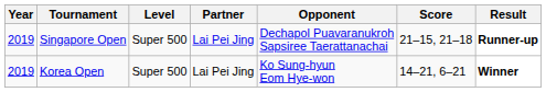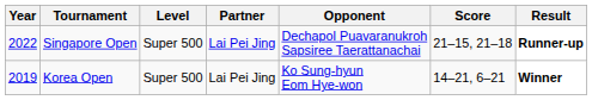 <table class="sortable wikitable" style="font-size: 90%;">
 <tr>
 <th>Year</th>
 <th>Tournament</th>
 <th>Level</th>
 <th>Partner</th>
 <th>Opponent</th>
 <th>Score</th>
 <th>Result</th>
 </tr>
 <tr>
-<td align="center"><a href='#'>2019</a></td>
+<td align="center"><a href='#'>2022</a></td>
 <td align="left"><a href='#'>Singapore Open</a></td>
 <td align="left">Super 500</td>
 <td align="left"> <a href='#'>Lai Pei Jing</a></td>
 <td align="left"> <a href='#'>Dechapol Puavaranukroh</a><br> <a href='#'>Sapsiree Taerattanachai</a></td>
 <td align="left">21–15, 21–18</td>
 <td style="text-align:left; background:white"> <strong>Runner-up</strong></td>
 </tr>
 <tr>
 <td align="center"><a href='#'>2019</a></td>
 <td align="left"><a href='#'>Korea Open</a></td>
 <td align="left">Super 500</td>
 <td align="left"> Lai Pei Jing</td>
 <td align="left"> <a href='#'>Ko Sung-hyun</a><br> <a href='#'>Eom Hye-won</a></td>
 <td align="left">14–21, 6–21</td>
 <td style="text-align:left; background:white"> <strong>Winner</strong></td>
 </tr>
 </table>
